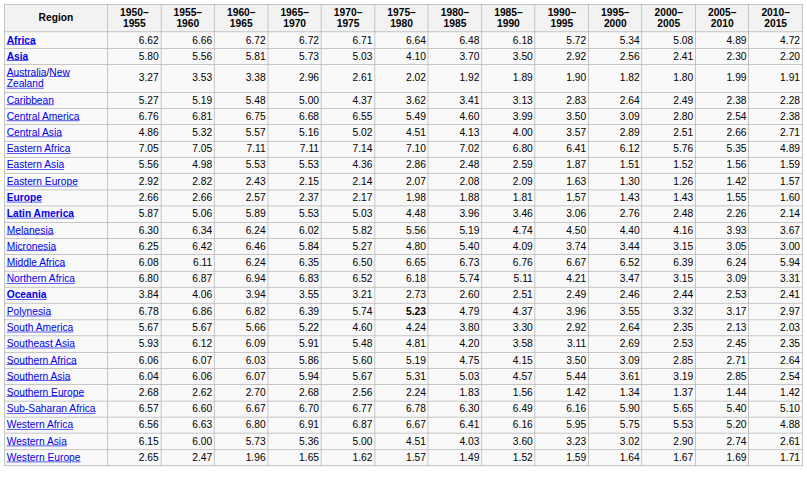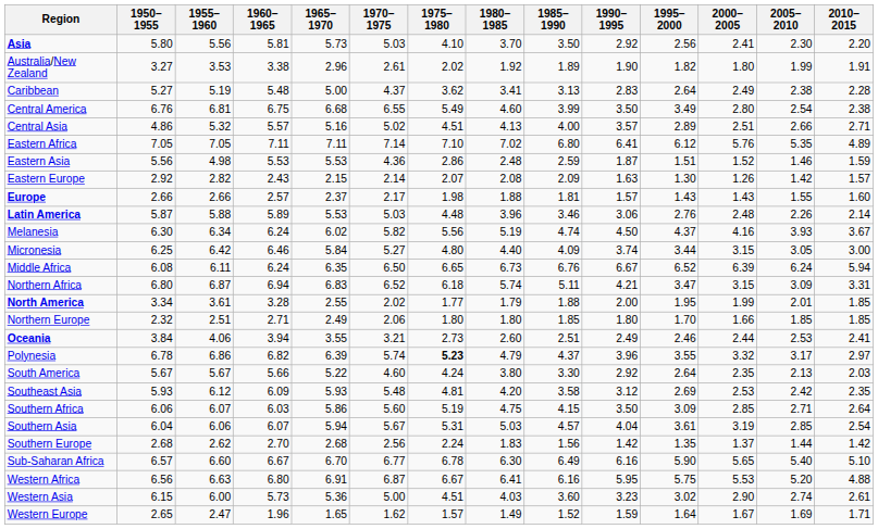 <table class="wikitable sortable sticky-header sort-under" style="text-align: right">
 <tr>
 <th>Region</th>
 <th>1950–1955</th>
 <th>1955–1960</th>
 <th>1960–1965</th>
 <th>1965–1970</th>
 <th>1970–1975</th>
 <th>1975–1980</th>
 <th>1980–1985</th>
 <th>1985–1990</th>
 <th>1990–1995</th>
 <th>1995–2000</th>
 <th>2000–2005</th>
 <th>2005–2010</th>
 <th>2010–2015</th>
-</tr>
-<tr>
-<td align="left"><strong><a href='#'>Africa</a></strong></td>
-<td>6.62</td>
-<td>6.66</td>
-<td>6.72</td>
-<td>6.72</td>
-<td>6.71</td>
-<td>6.64</td>
-<td>6.48</td>
-<td>6.18</td>
-<td>5.72</td>
-<td>5.34</td>
-<td>5.08</td>
-<td>4.89</td>
-<td>4.72</td>
 </tr>
 <tr>
 <td align="left"><strong><a href='#'>Asia</a></strong></td>
 <td>5.80</td>
 <td>5.56</td>
 <td>5.81</td>
 <td>5.73</td>
 <td>5.03</td>
 <td>4.10</td>
 <td>3.70</td>
 <td>3.50</td>
 <td>2.92</td>
 <td>2.56</td>
 <td>2.41</td>
 <td>2.30</td>
 <td>2.20</td>
 </tr>
 <tr>
 <td align="left"><a href='#'>Australia</a>/<a href='#'>New Zealand</a></td>
 <td>3.27</td>
 <td>3.53</td>
 <td>3.38</td>
 <td>2.96</td>
 <td>2.61</td>
 <td>2.02</td>
 <td>1.92</td>
 <td>1.89</td>
 <td>1.90</td>
 <td>1.82</td>
 <td>1.80</td>
 <td>1.99</td>
 <td>1.91</td>
 </tr>
 <tr>
 <td align="left"><a href='#'>Caribbean</a></td>
 <td>5.27</td>
 <td>5.19</td>
 <td>5.48</td>
 <td>5.00</td>
 <td>4.37</td>
 <td>3.62</td>
 <td>3.41</td>
 <td>3.13</td>
 <td>2.83</td>
 <td>2.64</td>
 <td>2.49</td>
 <td>2.38</td>
 <td>2.28</td>
 </tr>
 <tr>
 <td align="left"><a href='#'>Central America</a></td>
 <td>6.76</td>
 <td>6.81</td>
 <td>6.75</td>
 <td>6.68</td>
 <td>6.55</td>
 <td>5.49</td>
 <td>4.60</td>
 <td>3.99</td>
 <td>3.50</td>
-<td>3.09</td>
+<td>3.49</td>
 <td>2.80</td>
 <td>2.54</td>
 <td>2.38</td>
 </tr>
 <tr>
 <td align="left"><a href='#'>Central Asia</a></td>
 <td>4.86</td>
 <td>5.32</td>
 <td>5.57</td>
 <td>5.16</td>
 <td>5.02</td>
 <td>4.51</td>
 <td>4.13</td>
 <td>4.00</td>
 <td>3.57</td>
 <td>2.89</td>
 <td>2.51</td>
 <td>2.66</td>
 <td>2.71</td>
 </tr>
 <tr>
 <td align="left"><a href='#'>Eastern Africa</a></td>
 <td>7.05</td>
 <td>7.05</td>
 <td>7.11</td>
 <td>7.11</td>
 <td>7.14</td>
 <td>7.10</td>
 <td>7.02</td>
 <td>6.80</td>
 <td>6.41</td>
 <td>6.12</td>
 <td>5.76</td>
 <td>5.35</td>
 <td>4.89</td>
 </tr>
 <tr>
 <td align="left"><a href='#'>Eastern Asia</a></td>
 <td>5.56</td>
 <td>4.98</td>
 <td>5.53</td>
 <td>5.53</td>
 <td>4.36</td>
 <td>2.86</td>
 <td>2.48</td>
 <td>2.59</td>
 <td>1.87</td>
 <td>1.51</td>
 <td>1.52</td>
-<td>1.56</td>
+<td>1.46</td>
 <td>1.59</td>
 </tr>
 <tr>
 <td align="left"><a href='#'>Eastern Europe</a></td>
 <td>2.92</td>
 <td>2.82</td>
 <td>2.43</td>
 <td>2.15</td>
 <td>2.14</td>
 <td>2.07</td>
 <td>2.08</td>
 <td>2.09</td>
 <td>1.63</td>
 <td>1.30</td>
 <td>1.26</td>
 <td>1.42</td>
 <td>1.57</td>
 </tr>
 <tr>
 <td align="left"><strong><a href='#'>Europe</a></strong></td>
 <td>2.66</td>
 <td>2.66</td>
 <td>2.57</td>
 <td>2.37</td>
 <td>2.17</td>
 <td>1.98</td>
 <td>1.88</td>
 <td>1.81</td>
 <td>1.57</td>
 <td>1.43</td>
 <td>1.43</td>
 <td>1.55</td>
 <td>1.60</td>
 </tr>
 <tr>
 <td align="left"><strong><a href='#'>Latin America</a></strong></td>
 <td>5.87</td>
-<td>5.06</td>
+<td>5.88</td>
 <td>5.89</td>
 <td>5.53</td>
 <td>5.03</td>
 <td>4.48</td>
 <td>3.96</td>
 <td>3.46</td>
 <td>3.06</td>
 <td>2.76</td>
 <td>2.48</td>
 <td>2.26</td>
 <td>2.14</td>
 </tr>
 <tr>
 <td align="left"><a href='#'>Melanesia</a></td>
 <td>6.30</td>
 <td>6.34</td>
 <td>6.24</td>
 <td>6.02</td>
 <td>5.82</td>
 <td>5.56</td>
 <td>5.19</td>
 <td>4.74</td>
 <td>4.50</td>
-<td>4.40</td>
+<td>4.37</td>
 <td>4.16</td>
 <td>3.93</td>
 <td>3.67</td>
 </tr>
 <tr>
 <td align="left"><a href='#'>Micronesia</a></td>
 <td>6.25</td>
 <td>6.42</td>
 <td>6.46</td>
 <td>5.84</td>
 <td>5.27</td>
 <td>4.80</td>
-<td>5.40</td>
+<td>4.40</td>
 <td>4.09</td>
 <td>3.74</td>
 <td>3.44</td>
 <td>3.15</td>
 <td>3.05</td>
 <td>3.00</td>
 </tr>
 <tr>
 <td align="left"><a href='#'>Middle Africa</a></td>
 <td>6.08</td>
 <td>6.11</td>
 <td>6.24</td>
 <td>6.35</td>
 <td>6.50</td>
 <td>6.65</td>
 <td>6.73</td>
 <td>6.76</td>
 <td>6.67</td>
 <td>6.52</td>
 <td>6.39</td>
 <td>6.24</td>
 <td>5.94</td>
 </tr>
 <tr>
 <td align="left"><a href='#'>Northern Africa</a></td>
 <td>6.80</td>
 <td>6.87</td>
 <td>6.94</td>
 <td>6.83</td>
 <td>6.52</td>
 <td>6.18</td>
 <td>5.74</td>
 <td>5.11</td>
 <td>4.21</td>
 <td>3.47</td>
 <td>3.15</td>
 <td>3.09</td>
 <td>3.31</td>
+</tr>
+<tr>
+<td align="left"><strong><a href='#'>North America</a></strong></td>
+<td>3.34</td>
+<td>3.61</td>
+<td>3.28</td>
+<td>2.55</td>
+<td>2.02</td>
+<td>1.77</td>
+<td>1.79</td>
+<td>1.88</td>
+<td>2.00</td>
+<td>1.95</td>
+<td>1.99</td>
+<td>2.01</td>
+<td>1.85</td>
+</tr>
+<tr>
+<td align="left"><a href='#'>Northern Europe</a></td>
+<td>2.32</td>
+<td>2.51</td>
+<td>2.71</td>
+<td>2.49</td>
+<td>2.06</td>
+<td>1.80</td>
+<td>1.80</td>
+<td>1.85</td>
+<td>1.80</td>
+<td>1.70</td>
+<td>1.66</td>
+<td>1.85</td>
+<td>1.85</td>
 </tr>
 <tr>
 <td align="left"><strong><a href='#'>Oceania</a></strong></td>
 <td>3.84</td>
 <td>4.06</td>
 <td>3.94</td>
 <td>3.55</td>
 <td>3.21</td>
 <td>2.73</td>
 <td>2.60</td>
 <td>2.51</td>
 <td>2.49</td>
 <td>2.46</td>
 <td>2.44</td>
 <td>2.53</td>
 <td>2.41</td>
 </tr>
 <tr>
 <td align="left"><a href='#'>Polynesia</a></td>
 <td>6.78</td>
 <td>6.86</td>
 <td>6.82</td>
 <td>6.39</td>
 <td>5.74</td>
 <td><strong>5.23</strong></td>
 <td>4.79</td>
 <td>4.37</td>
 <td>3.96</td>
 <td>3.55</td>
 <td>3.32</td>
 <td>3.17</td>
 <td>2.97</td>
 </tr>
 <tr>
 <td align="left"><a href='#'>South America</a></td>
 <td>5.67</td>
 <td>5.67</td>
 <td>5.66</td>
 <td>5.22</td>
 <td>4.60</td>
 <td>4.24</td>
 <td>3.80</td>
 <td>3.30</td>
 <td>2.92</td>
 <td>2.64</td>
 <td>2.35</td>
 <td>2.13</td>
 <td>2.03</td>
 </tr>
 <tr>
 <td align="left"><a href='#'>Southeast Asia</a></td>
 <td>5.93</td>
 <td>6.12</td>
 <td>6.09</td>
-<td>5.91</td>
+<td>5.93</td>
 <td>5.48</td>
 <td>4.81</td>
 <td>4.20</td>
 <td>3.58</td>
-<td>3.11</td>
+<td>3.12</td>
 <td>2.69</td>
 <td>2.53</td>
-<td>2.45</td>
+<td>2.42</td>
 <td>2.35</td>
 </tr>
 <tr>
 <td align="left"><a href='#'>Southern Africa</a></td>
 <td>6.06</td>
 <td>6.07</td>
 <td>6.03</td>
 <td>5.86</td>
 <td>5.60</td>
 <td>5.19</td>
 <td>4.75</td>
 <td>4.15</td>
 <td>3.50</td>
 <td>3.09</td>
 <td>2.85</td>
 <td>2.71</td>
 <td>2.64</td>
 </tr>
 <tr>
 <td align="left"><a href='#'>Southern Asia</a></td>
 <td>6.04</td>
 <td>6.06</td>
 <td>6.07</td>
 <td>5.94</td>
 <td>5.67</td>
 <td>5.31</td>
 <td>5.03</td>
 <td>4.57</td>
-<td>5.44</td>
+<td>4.04</td>
 <td>3.61</td>
 <td>3.19</td>
 <td>2.85</td>
 <td>2.54</td>
 </tr>
 <tr>
 <td align="left"><a href='#'>Southern Europe</a></td>
 <td>2.68</td>
 <td>2.62</td>
 <td>2.70</td>
 <td>2.68</td>
 <td>2.56</td>
 <td>2.24</td>
 <td>1.83</td>
 <td>1.56</td>
 <td>1.42</td>
-<td>1.34</td>
+<td>1.35</td>
 <td>1.37</td>
 <td>1.44</td>
 <td>1.42</td>
 </tr>
 <tr>
 <td align="left"><a href='#'>Sub-Saharan Africa</a></td>
 <td>6.57</td>
 <td>6.60</td>
 <td>6.67</td>
 <td>6.70</td>
 <td>6.77</td>
 <td>6.78</td>
 <td>6.30</td>
 <td>6.49</td>
 <td>6.16</td>
 <td>5.90</td>
 <td>5.65</td>
 <td>5.40</td>
 <td>5.10</td>
 </tr>
 <tr>
 <td align="left"><a href='#'>Western Africa</a></td>
 <td>6.56</td>
 <td>6.63</td>
 <td>6.80</td>
 <td>6.91</td>
 <td>6.87</td>
 <td>6.67</td>
 <td>6.41</td>
 <td>6.16</td>
 <td>5.95</td>
 <td>5.75</td>
 <td>5.53</td>
 <td>5.20</td>
 <td>4.88</td>
 </tr>
 <tr>
 <td align="left"><a href='#'>Western Asia</a></td>
 <td>6.15</td>
 <td>6.00</td>
 <td>5.73</td>
 <td>5.36</td>
 <td>5.00</td>
 <td>4.51</td>
 <td>4.03</td>
 <td>3.60</td>
 <td>3.23</td>
 <td>3.02</td>
 <td>2.90</td>
 <td>2.74</td>
 <td>2.61</td>
 </tr>
 <tr>
 <td align="left"><a href='#'>Western Europe</a></td>
 <td>2.65</td>
 <td>2.47</td>
 <td>1.96</td>
 <td>1.65</td>
 <td>1.62</td>
 <td>1.57</td>
 <td>1.49</td>
 <td>1.52</td>
 <td>1.59</td>
 <td>1.64</td>
 <td>1.67</td>
 <td>1.69</td>
 <td>1.71</td>
 </tr>
 </table>
